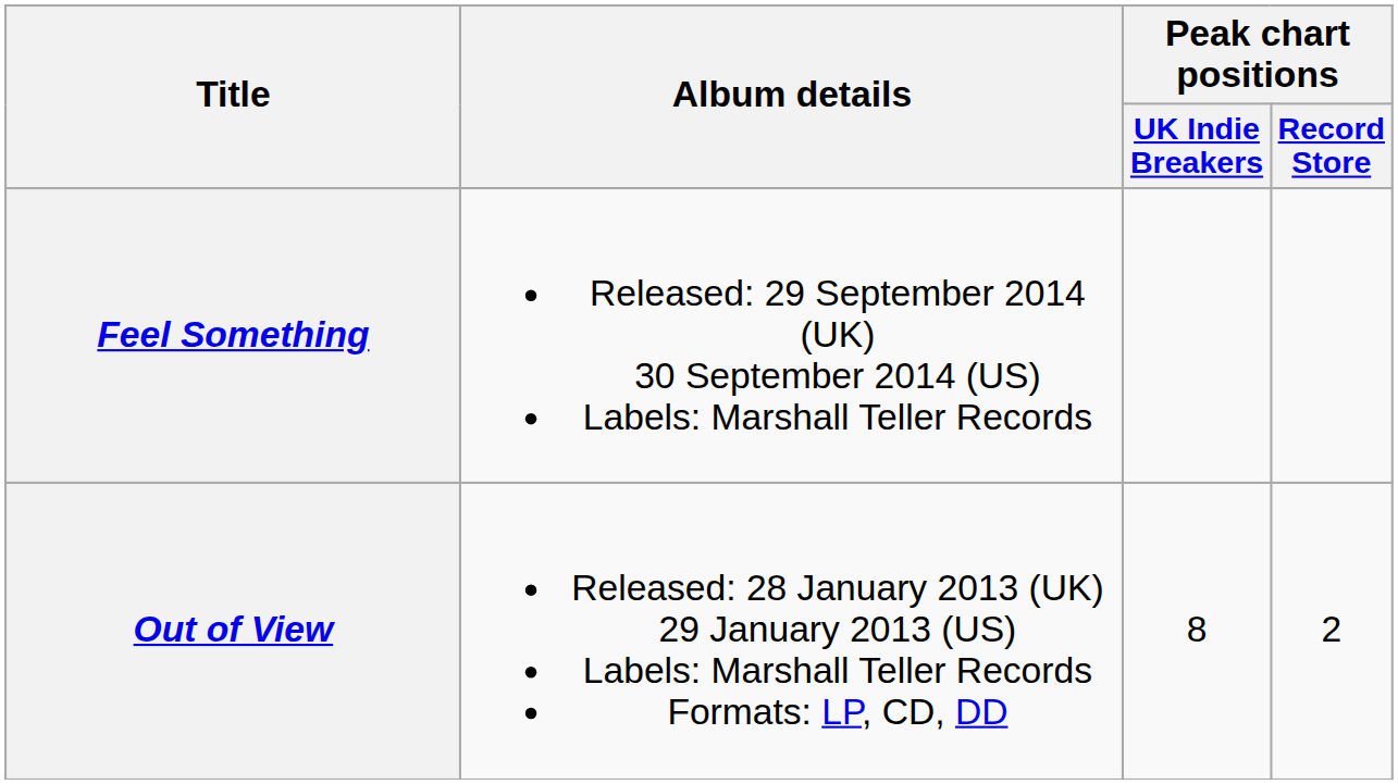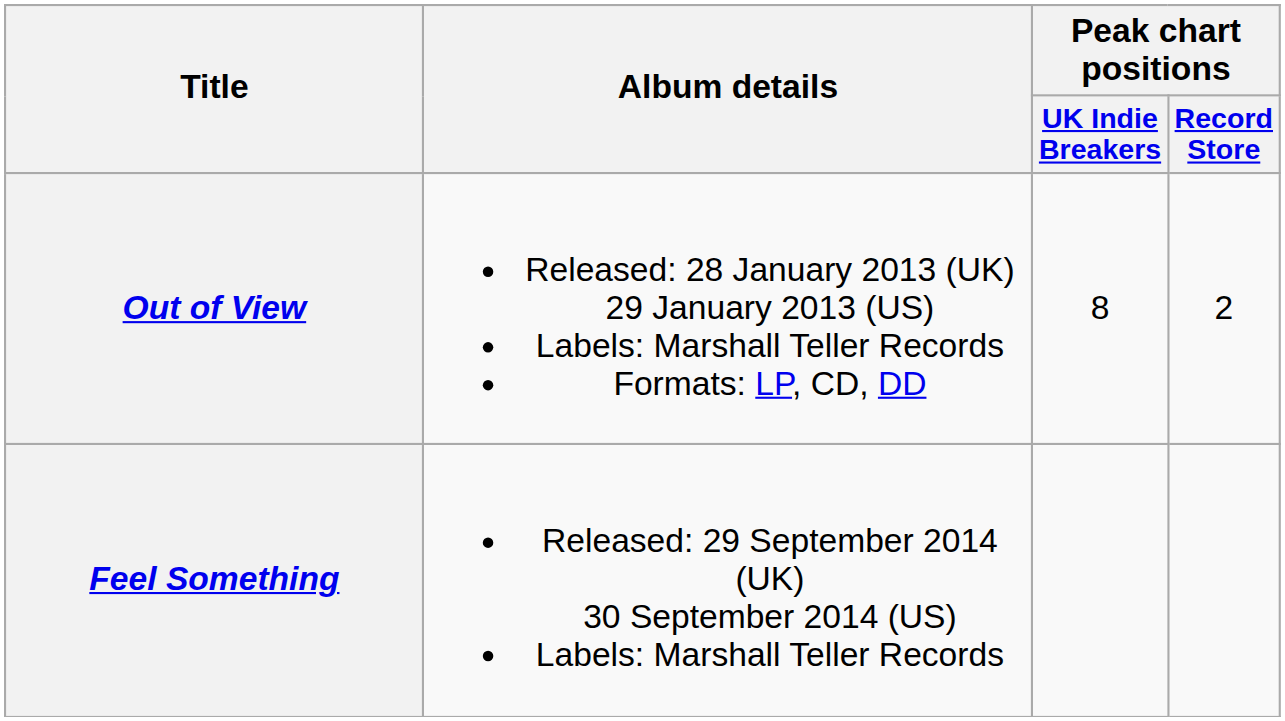 <table class="wikitable plainrowheaders" style="text-align:center;">
 <tr>
 <th scope="col" rowspan="2" style="width:12em;">Title</th>
 <th scope="col" rowspan="2">Album details</th>
 <th scope="col" colspan="2">Peak chart positions</th>
 </tr>
 <tr>
 <th scope="col" style="width:3em;font-size:85%;"><a href='#'>UK Indie Breakers</a></th>
 <th scope="col" style="width:3em;font-size:85%;"><a href='#'>Record Store</a></th>
 </tr>
 <tr>
+<th scope="row"><em><a href='#'>Out of View</a></em></th>
+<td><br><ul><li>Released: 28 January 2013 (UK)<br>29 January 2013 (US)</li><li>Labels: Marshall Teller Records</li><li>Formats: <a href='#'>LP</a>, CD, <a href='#'>DD</a></li></ul></td>
+<td>8</td>
+<td>2</td>
+</tr>
+<tr>
 <th scope="row"><em><a href='#'>Feel Something</a></em></th>
 <td><br><ul><li>Released: 29 September 2014 (UK) <br>30 September 2014 (US)</li><li>Labels: Marshall Teller Records</li></ul></td>
 <td></td>
 <td></td>
 </tr>
-<tr>
-<th scope="row"><em><a href='#'>Out of View</a></em></th>
-<td><br><ul><li>Released: 28 January 2013 (UK)<br>29 January 2013 (US)</li><li>Labels: Marshall Teller Records</li><li>Formats: <a href='#'>LP</a>, CD, <a href='#'>DD</a></li></ul></td>
-<td>8</td>
-<td>2</td>
-</tr>
 </table>
